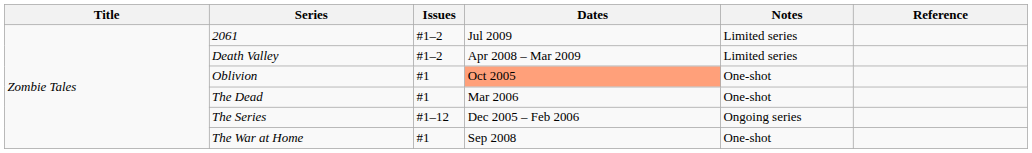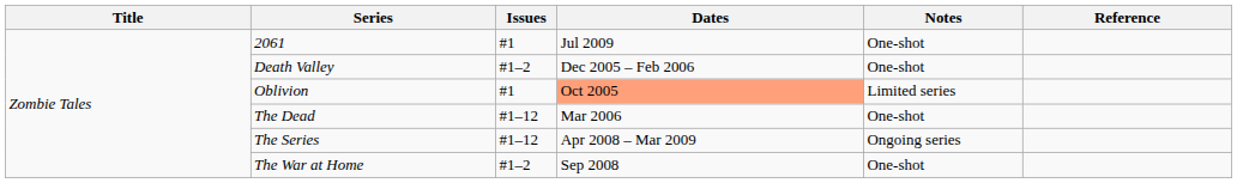 <table class="wikitable sortable" style="width:100%;">
 <tr>
 <th width=20%>Title</th>
 <th width=20%>Series</th>
 <th width=5%>Issues</th>
 <th width=25%>Dates</th>
 <th width=13%>Notes</th>
 <th>Reference</th>
 </tr>
 <tr>
 <td rowspan="6"><em>Zombie Tales</em></td>
 <td><em>2061</em></td>
-<td>#1–2</td>
+<td>#1</td>
 <td>Jul 2009</td>
-<td>Limited series</td>
+<td>One-shot</td>
 <td></td>
 </tr>
 <tr>
 <td><em>Death Valley</em></td>
 <td>#1–2</td>
-<td>Apr 2008 – Mar 2009</td>
-<td>Limited series</td>
+<td>Dec 2005 – Feb 2006</td>
+<td>One-shot</td>
 <td></td>
 </tr>
 <tr>
 <td><em>Oblivion</em></td>
 <td>#1</td>
 <td style="background: lightsalmon;">Oct 2005</td>
-<td>One-shot</td>
+<td>Limited series</td>
 <td></td>
 </tr>
 <tr>
 <td><em>The Dead</em></td>
-<td>#1</td>
+<td>#1–12</td>
 <td>Mar 2006</td>
 <td>One-shot</td>
 <td></td>
 </tr>
 <tr>
 <td><em>The Series</em></td>
 <td>#1–12</td>
-<td>Dec 2005 – Feb 2006</td>
+<td>Apr 2008 – Mar 2009</td>
 <td>Ongoing series</td>
 <td></td>
 </tr>
 <tr>
 <td><em>The War at Home</em></td>
-<td>#1</td>
+<td>#1–2</td>
 <td>Sep 2008</td>
 <td>One-shot</td>
 <td></td>
 </tr>
 </table>
